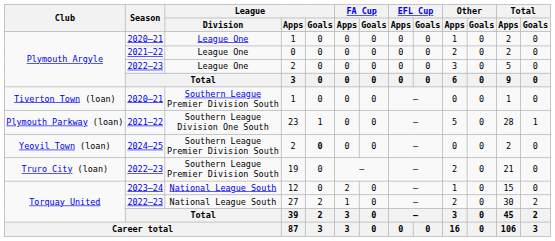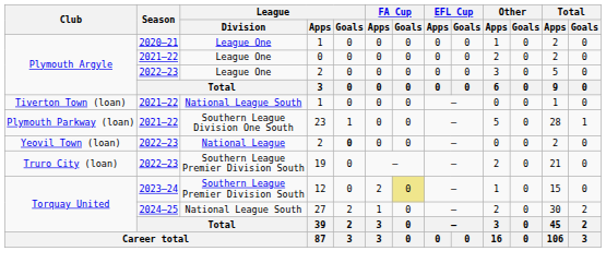 <table class="wikitable" style="text-align: center">
 <tr>
 <th rowspan="2">Club</th>
 <th rowspan="2">Season</th>
 <th colspan="3">League</th>
 <th colspan="2"><a href='#'>FA Cup</a></th>
 <th colspan="2"><a href='#'>EFL Cup</a></th>
 <th colspan="2">Other</th>
 <th colspan="2">Total</th>
 </tr>
 <tr>
 <th>Division</th>
 <th>Apps</th>
 <th>Goals</th>
 <th>Apps</th>
 <th>Goals</th>
 <th>Apps</th>
 <th>Goals</th>
 <th>Apps</th>
 <th>Goals</th>
 <th>Apps</th>
 <th>Goals</th>
 </tr>
 <tr>
 <td rowspan="4"><a href='#'>Plymouth Argyle</a></td>
 <td><a href='#'>2020–21</a></td>
 <td><a href='#'>League One</a></td>
 <td>1</td>
 <td>0</td>
 <td>0</td>
 <td>0</td>
 <td>0</td>
 <td>0</td>
 <td>1</td>
 <td>0</td>
 <td>2</td>
 <td>0</td>
 </tr>
 <tr>
 <td><a href='#'>2021–22</a></td>
 <td>League One</td>
 <td>0</td>
 <td>0</td>
 <td>0</td>
 <td>0</td>
 <td>0</td>
 <td>0</td>
 <td>2</td>
 <td>0</td>
 <td>2</td>
 <td>0</td>
 </tr>
 <tr>
 <td><a href='#'>2022–23</a></td>
 <td>League One</td>
 <td>2</td>
 <td>0</td>
 <td>0</td>
 <td>0</td>
 <td>0</td>
 <td>0</td>
 <td>3</td>
 <td>0</td>
 <td>5</td>
 <td>0</td>
 </tr>
 <tr>
 <th colspan="2">Total</th>
 <th>3</th>
 <th>0</th>
 <th>0</th>
 <th>0</th>
 <th>0</th>
 <th>0</th>
 <th>6</th>
 <th>0</th>
 <th>9</th>
 <th>0</th>
 </tr>
 <tr>
 <td><a href='#'>Tiverton Town</a> (loan)</td>
-<td><a href='#'>2020–21</a></td>
-<td><a href='#'>Southern League</a><br>Premier Division South</td>
+<td><a href='#'>2021–22</a></td>
+<td><a href='#'>National League South</a></td>
 <td>1</td>
 <td>0</td>
 <td>0</td>
 <td>0</td>
 <td colspan=2>—</td>
 <td>0</td>
 <td>0</td>
 <td>1</td>
 <td>0</td>
 </tr>
 <tr>
 <td><a href='#'>Plymouth Parkway</a> (loan)</td>
 <td><a href='#'>2021–22</a></td>
 <td>Southern League<br>Division One South</td>
 <td>23</td>
 <td>1</td>
 <td>0</td>
 <td>0</td>
 <td colspan=2>—</td>
 <td>5</td>
 <td>0</td>
 <td>28</td>
 <td>1</td>
 </tr>
 <tr>
 <td><a href='#'>Yeovil Town</a> (loan)</td>
-<td><a href='#'>2024–25</a></td>
-<td>Southern League<br>Premier Division South</td>
+<td><a href='#'>2022–23</a></td>
+<td><a href='#'>National League</a></td>
 <td>2</td>
 <td><strong>0</strong></td>
 <td>0</td>
 <td>0</td>
 <td colspan=2>—</td>
 <td>0</td>
 <td>0</td>
 <td>2</td>
 <td>0</td>
 </tr>
 <tr>
 <td><a href='#'>Truro City</a> (loan)</td>
 <td><a href='#'>2022–23</a></td>
 <td>Southern League<br>Premier Division South</td>
 <td>19</td>
 <td>0</td>
 <td colspan=2>—</td>
 <td colspan=2>—</td>
 <td>2</td>
 <td>0</td>
 <td>21</td>
 <td>0</td>
 </tr>
 <tr>
 <td rowspan="3"><a href='#'>Torquay United</a></td>
 <td><a href='#'>2023–24</a></td>
-<td><a href='#'>National League South</a></td>
+<td><a href='#'>Southern League</a><br>Premier Division South</td>
 <td>12</td>
 <td>0</td>
 <td>2</td>
-<td>0</td>
+<td style="background: khaki;">0</td>
 <td colspan=2>—</td>
 <td>1</td>
 <td>0</td>
 <td>15</td>
 <td>0</td>
 </tr>
 <tr>
-<td><a href='#'>2022–23</a></td>
+<td><a href='#'>2024–25</a></td>
 <td>National League South</td>
 <td>27</td>
 <td>2</td>
 <td>1</td>
 <td>0</td>
 <td colspan=2>—</td>
 <td>2</td>
 <td>0</td>
 <td>30</td>
 <td>2</td>
 </tr>
 <tr>
 <th colspan="2">Total</th>
 <th>39</th>
 <th>2</th>
 <th>3</th>
 <th>0</th>
 <th colspan=2>—</th>
 <th>3</th>
 <th>0</th>
 <th>45</th>
 <th>2</th>
 </tr>
 <tr>
 <th colspan="3">Career total</th>
 <th>87</th>
 <th>3</th>
 <th>3</th>
 <th>0</th>
 <th>0</th>
 <th>0</th>
 <th>16</th>
 <th>0</th>
 <th>106</th>
 <th>3</th>
 </tr>
 </table>
